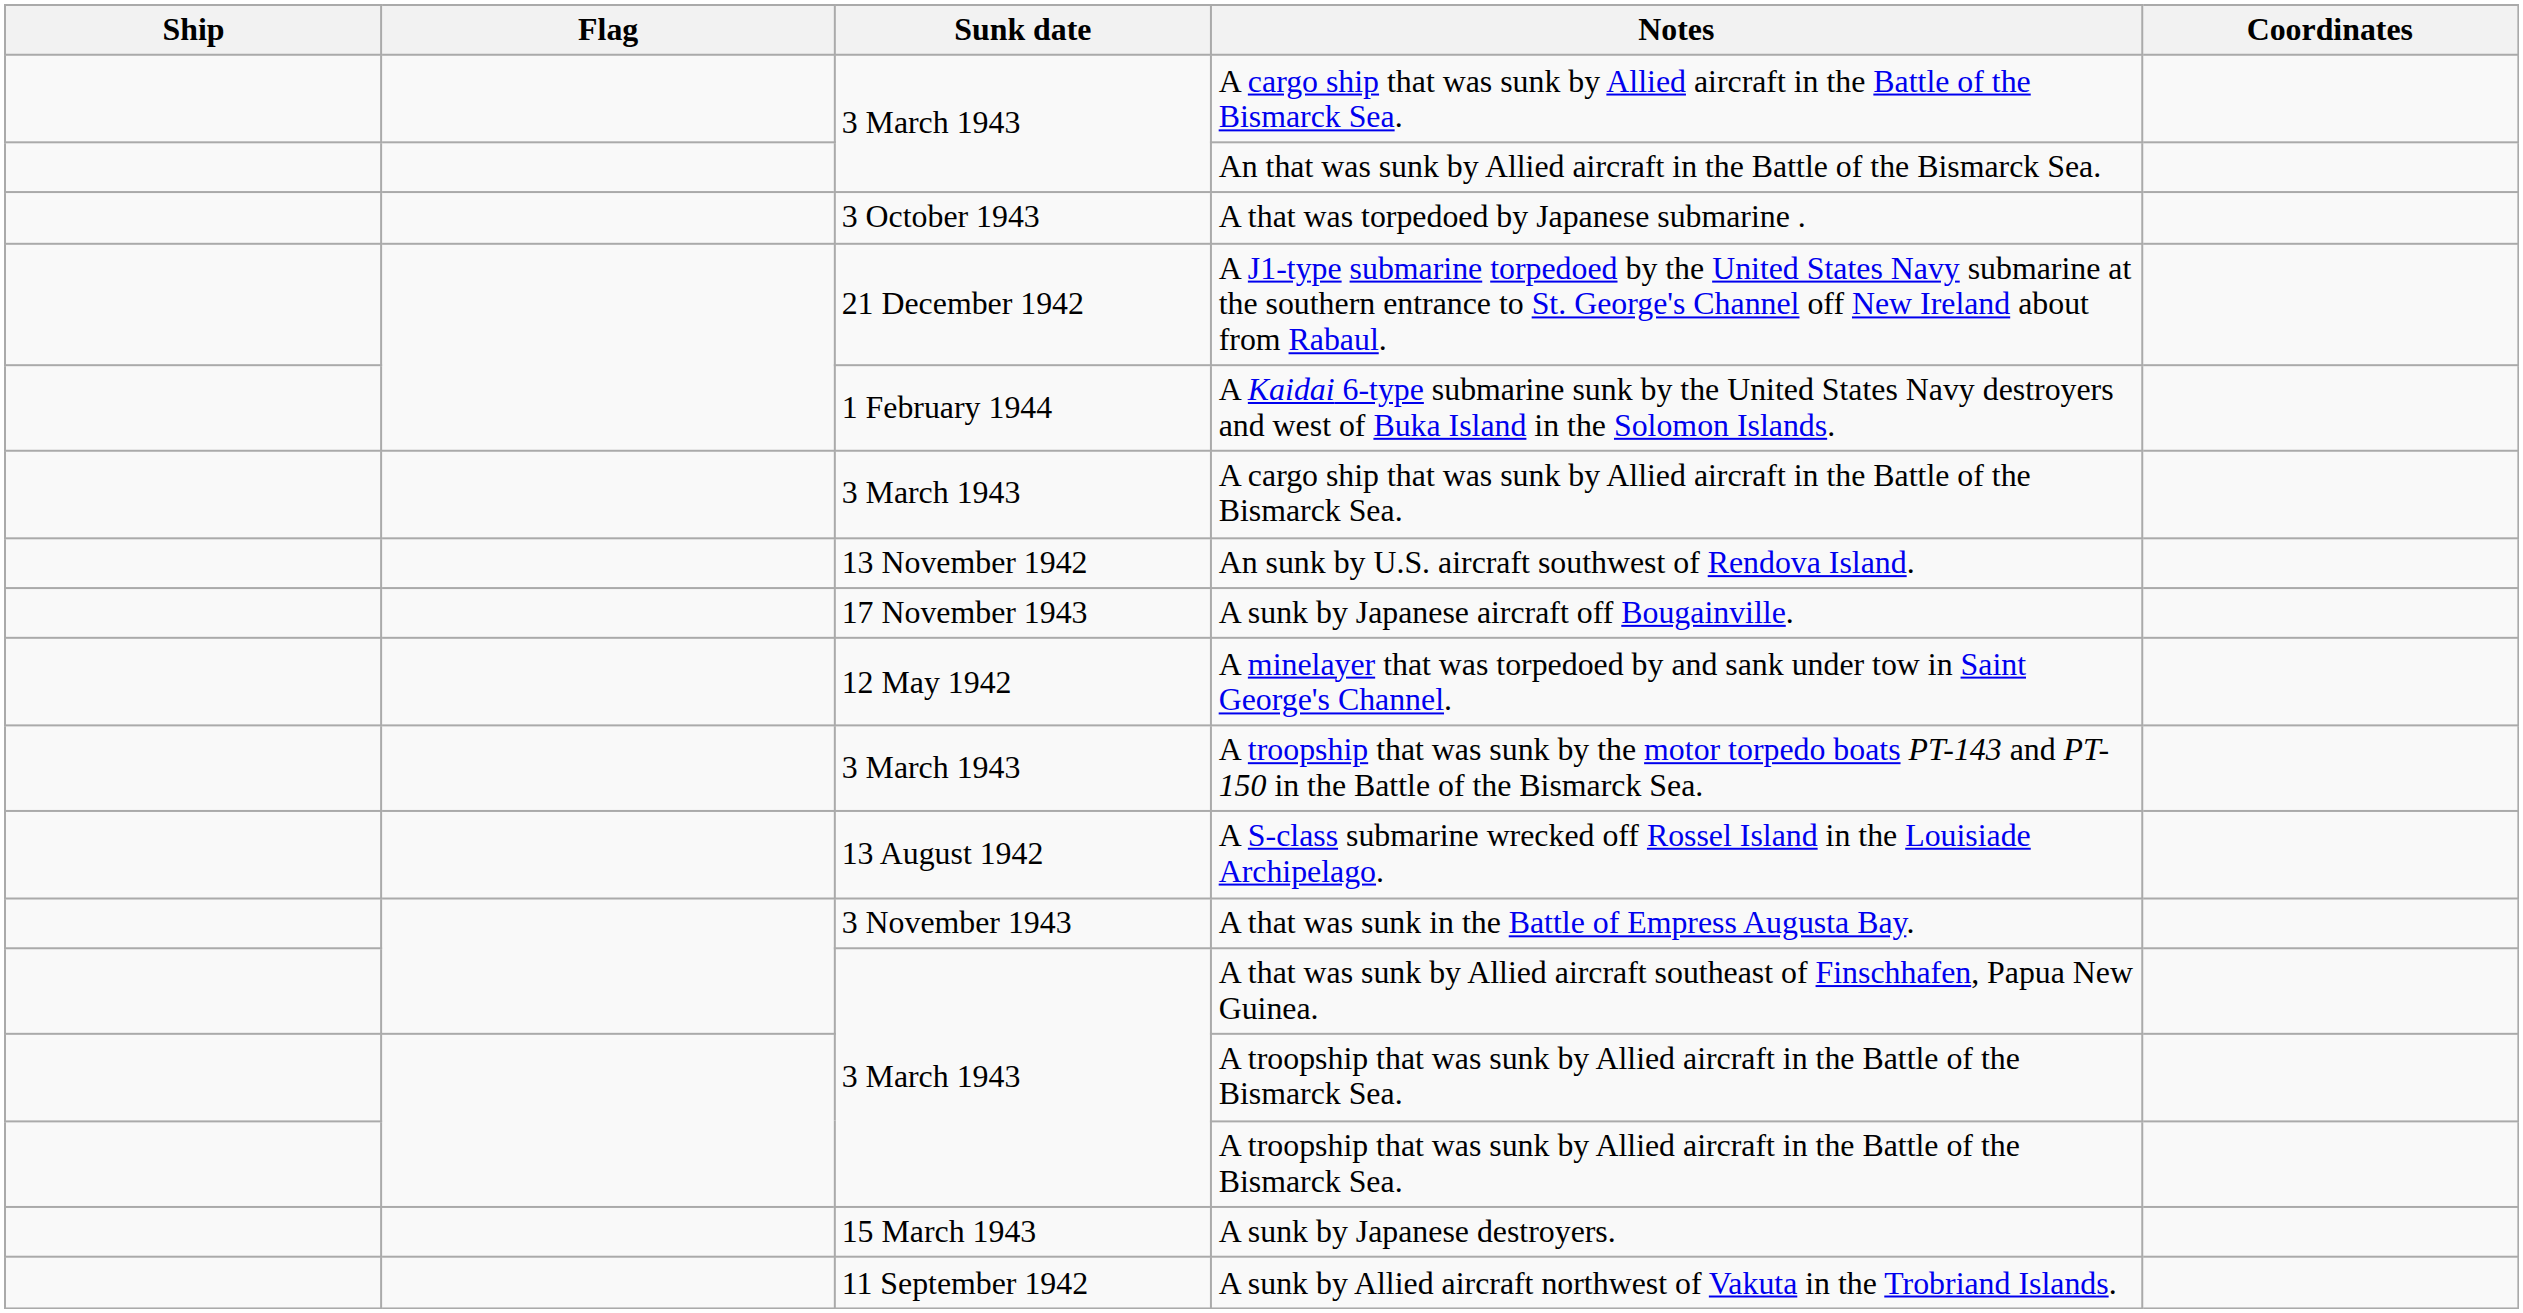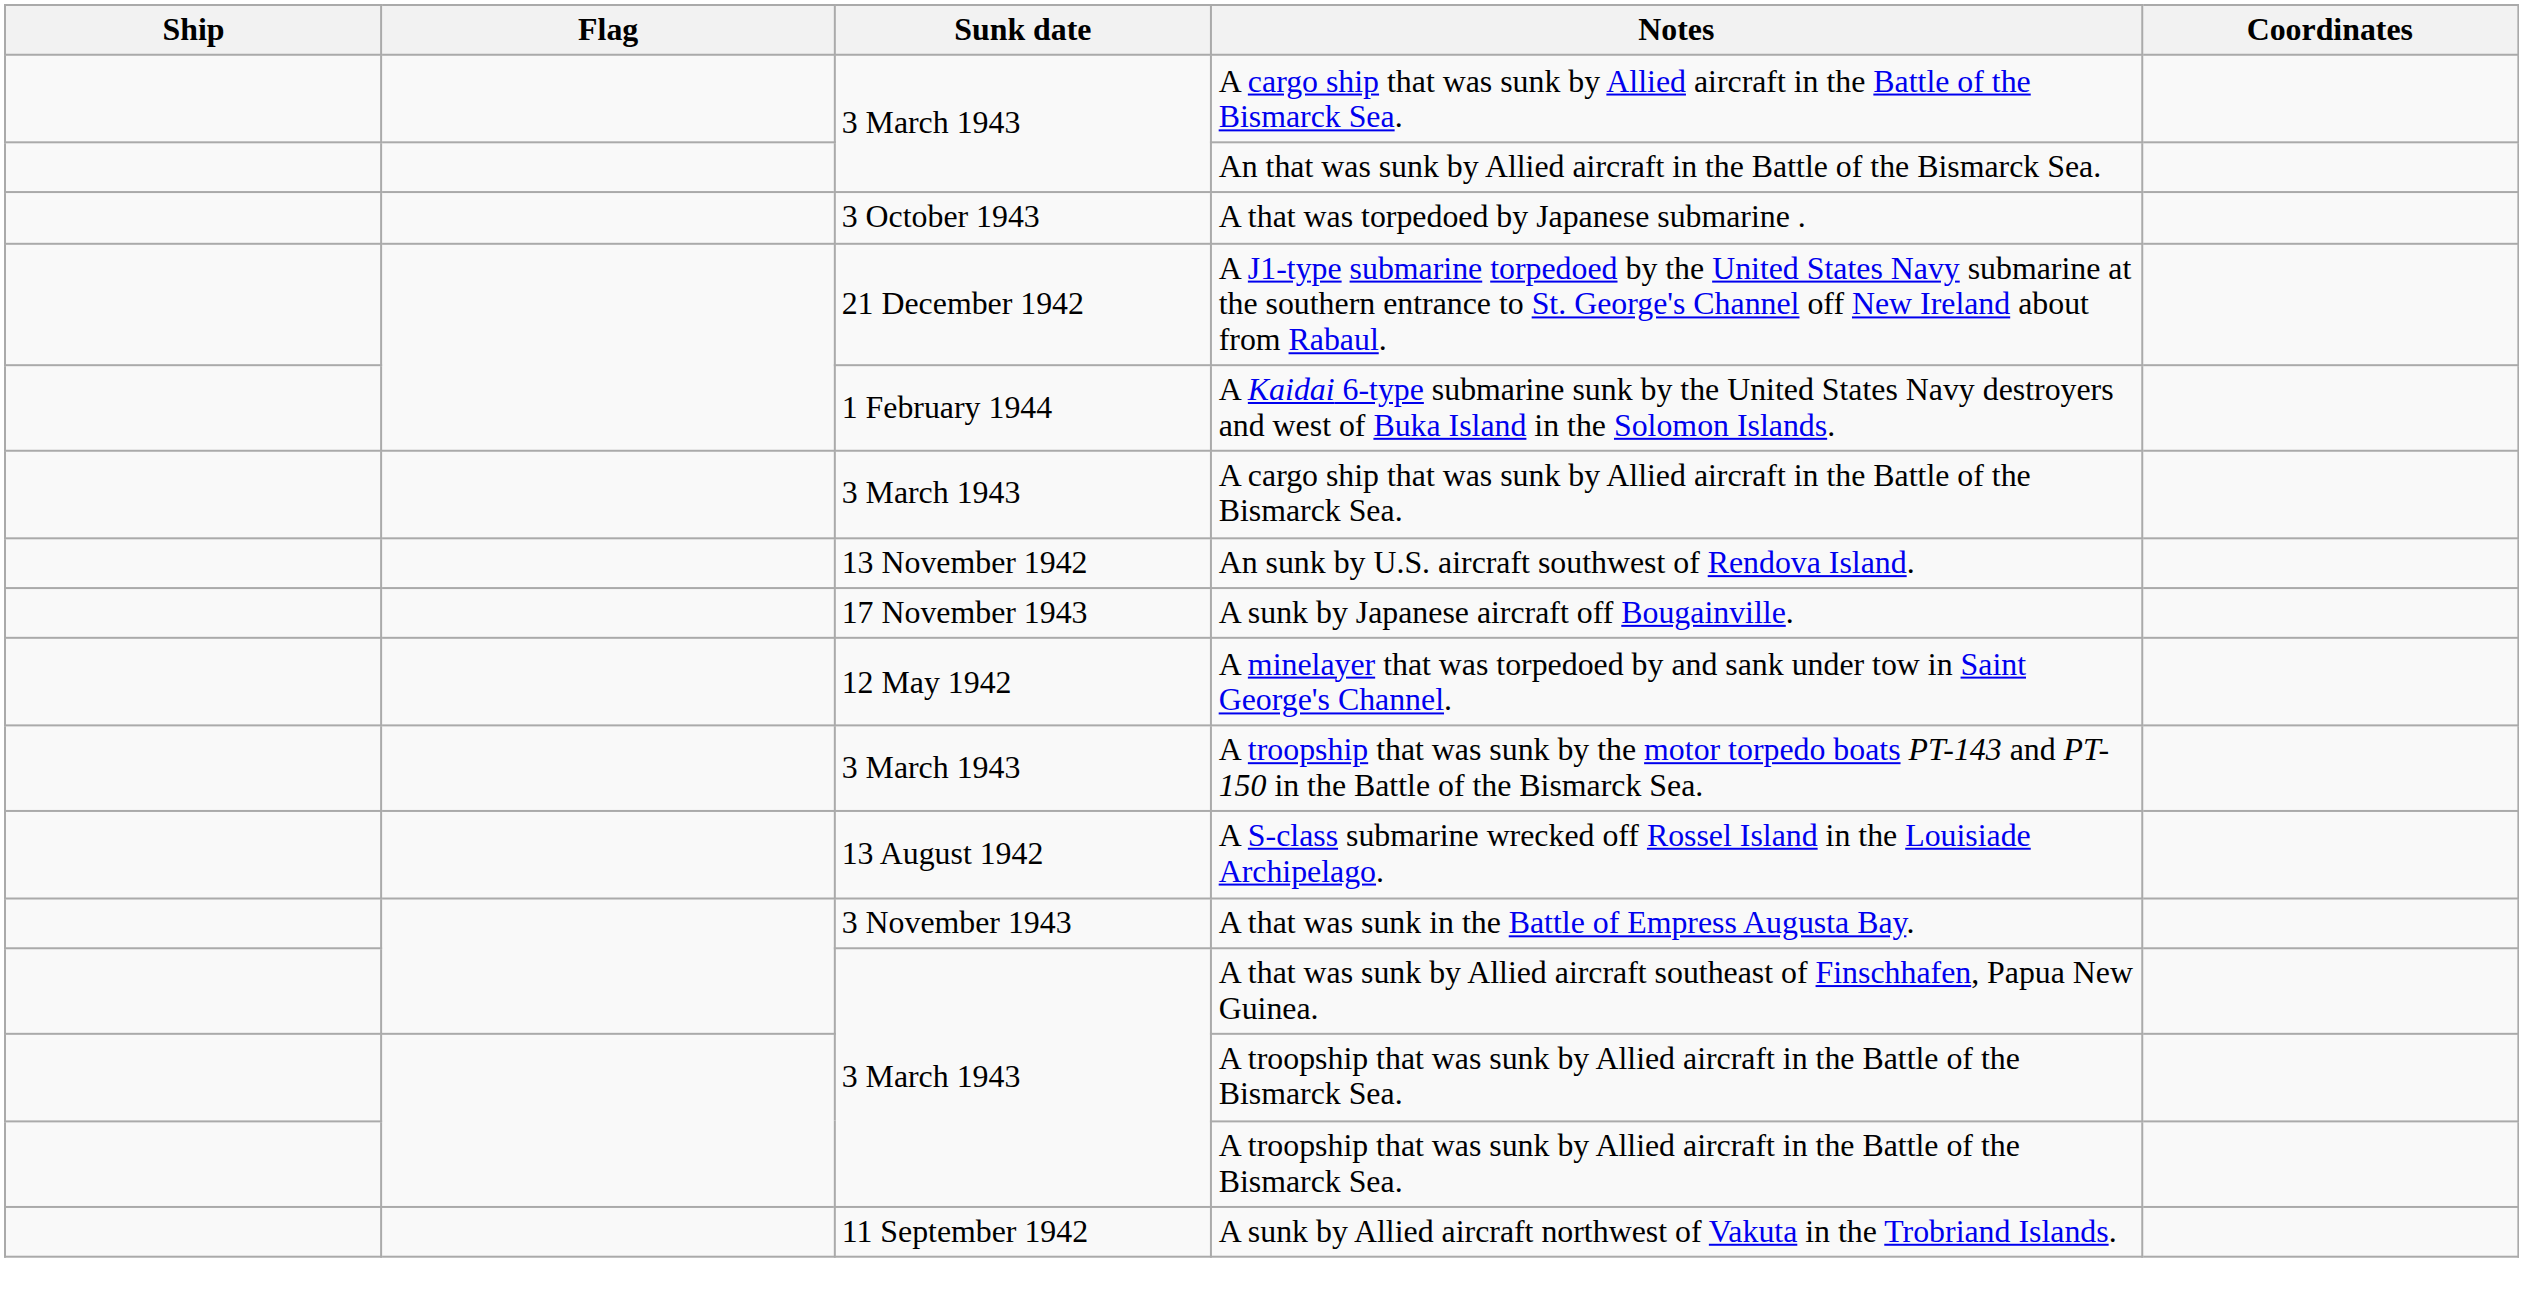 <table class="wikitable sortable" style="width:100%" |>
 <tr>
 <th width="15%">Ship</th>
 <th width="18%">Flag</th>
 <th width="15%" align="right">Sunk date</th>
 <th width="37%">Notes</th>
 <th width="15%">Coordinates</th>
 </tr>
 <tr>
 <td scope="row" data-sort-value="Aiyo Maru"></td>
 <td></td>
 <td rowspan="2">3 March 1943</td>
 <td>A <a href='#'>cargo ship</a> that was sunk by <a href='#'>Allied</a> aircraft in the <a href='#'>Battle of the Bismarck Sea</a>.</td>
 <td></td>
 </tr>
 <tr>
 <td scope="row" data-sort-value="Asashio"></td>
 <td></td>
 <td>An  that was sunk by Allied aircraft in the Battle of the Bismarck Sea.</td>
 <td></td>
 </tr>
 <tr>
 <td></td>
 <td></td>
 <td>3 October 1943</td>
 <td>A  that was torpedoed by Japanese submarine .</td>
 <td></td>
 </tr>
 <tr>
 <td scope="row" data-sort-value="I-4"></td>
 <td rowspan="2"></td>
 <td>21 December 1942</td>
 <td>A <a href='#'>J1-type</a> <a href='#'>submarine</a> <a href='#'>torpedoed</a> by the <a href='#'>United States Navy</a> submarine  at the southern entrance to <a href='#'>St. George's Channel</a> off <a href='#'>New Ireland</a> about  from <a href='#'>Rabaul</a>.</td>
 <td></td>
 </tr>
 <tr>
 <td scope="row" data-sort-value="I-171"></td>
 <td>1 February 1944</td>
 <td>A <a href='#'><em>Kaidai</em> 6-type</a> submarine sunk by the United States Navy destroyers  and   west of <a href='#'>Buka Island</a> in the <a href='#'>Solomon Islands</a>.</td>
 <td></td>
 </tr>
 <tr>
 <td scope="row" data-sort-value="Kembu Maru"></td>
 <td></td>
 <td>3 March 1943</td>
 <td>A cargo ship that was sunk by Allied aircraft in the Battle of the Bismarck Sea.</td>
 <td></td>
 </tr>
 <tr>
 <td scope="row" data-sort-value="Kinugasa"></td>
 <td></td>
 <td>13 November 1942</td>
 <td>An  sunk by U.S. aircraft southwest of <a href='#'>Rendova Island</a>.</td>
 <td></td>
 </tr>
 <tr>
 <td></td>
 <td></td>
 <td>17 November 1943</td>
 <td>A  sunk by Japanese aircraft off <a href='#'>Bougainville</a>.</td>
 <td></td>
 </tr>
 <tr>
 <td scope="row" data-sort-value="Okinoshima"></td>
 <td></td>
 <td>12 May 1942</td>
 <td>A <a href='#'>minelayer</a> that was torpedoed by  and sank under tow in <a href='#'>Saint George's Channel</a>.</td>
 <td></td>
 </tr>
 <tr>
 <td scope="row" data-sort-value="Oigawa Maru"></td>
 <td></td>
 <td>3 March 1943</td>
 <td>A <a href='#'>troopship</a> that was sunk by the <a href='#'>motor torpedo boats</a> <em>PT-143</em> and <em>PT-150</em> in the Battle of the Bismarck Sea.</td>
 <td></td>
 </tr>
 <tr>
 <td scope="row" data-sort-value="S-39"></td>
 <td></td>
 <td>13 August 1942</td>
 <td>A <a href='#'>S-class</a> submarine wrecked off <a href='#'>Rossel Island</a> in the <a href='#'>Louisiade Archipelago</a>.</td>
 <td></td>
 </tr>
 <tr>
 <td scope="row" data-sort-value="Sendai"></td>
 <td rowspan="2"></td>
 <td>3 November 1943</td>
 <td>A  that was sunk in the <a href='#'>Battle of Empress Augusta Bay</a>.</td>
 <td></td>
 </tr>
 <tr>
 <td scope="row" data-sort-value="Shirayuki"></td>
 <td rowspan="3">3 March 1943</td>
 <td>A  that was sunk by Allied aircraft  southeast of <a href='#'>Finschhafen</a>, Papua New Guinea.</td>
 <td></td>
 </tr>
 <tr>
 <td scope="row" data-sort-value="Sin-ai Maru"></td>
 <td rowspan="2"></td>
 <td>A troopship that was sunk by Allied aircraft in the Battle of the Bismarck Sea.</td>
 <td></td>
 </tr>
 <tr>
 <td scope="row" data-sort-value="Taimei Maru"></td>
 <td>A troopship that was sunk by Allied aircraft in the Battle of the Bismarck Sea.</td>
 <td></td>
 </tr>
 <tr>
-<td scope="row" data-sort-value="Triton"></td>
-<td></td>
-<td>15 March 1943</td>
-<td>A  sunk by Japanese destroyers.</td>
-<td></td>
-</tr>
-<tr>
 <td scope="row" data-sort-value="Yayoi"></td>
 <td></td>
 <td>11 September 1942</td>
 <td>A  sunk by Allied aircraft  northwest of <a href='#'>Vakuta</a> in the <a href='#'>Trobriand Islands</a>.</td>
 <td></td>
 </tr>
 </table>
